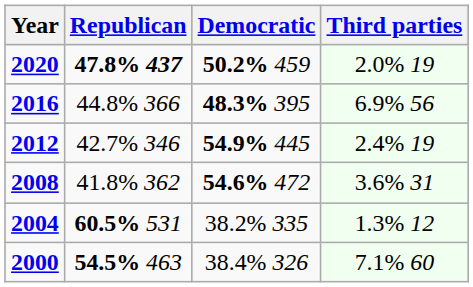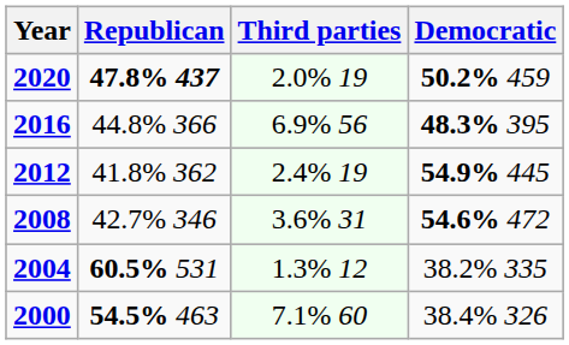 <table class="wikitable" style="float:right; font-size:95%;">
 <tr bgcolor=lightgrey>
 <th>Year</th>
 <th><a href='#'>Republican</a></th>
+<th><a href='#'>Third parties</a></th>
 <th><a href='#'>Democratic</a></th>
-<th><a href='#'>Third parties</a></th>
 </tr>
 <tr>
 <td style="text-align:center;" ><strong><a href='#'>2020</a></strong></td>
 <td style="text-align:center;" ><strong>47.8% <em>437</em></strong></td>
+<td style="text-align:center; background:honeyDew;">2.0% <em>19</em></td>
 <td style="text-align:center;" ><strong>50.2%</strong> <em>459</em></td>
-<td style="text-align:center; background:honeyDew;">2.0% <em>19</em></td>
 </tr>
 <tr>
 <td style="text-align:center;" ><strong><a href='#'>2016</a></strong></td>
 <td style="text-align:center;" >44.8% <em>366</em></td>
+<td style="text-align:center; background:honeyDew;">6.9% <em>56</em></td>
 <td style="text-align:center;" ><strong>48.3%</strong> <em>395</em></td>
-<td style="text-align:center; background:honeyDew;">6.9% <em>56</em></td>
 </tr>
 <tr>
 <td style="text-align:center;" ><strong><a href='#'>2012</a></strong></td>
-<td style="text-align:center;" >42.7% <em>346</em></td>
+<td style="text-align:center;" >41.8% <em>362</em></td>
+<td style="text-align:center; background:honeyDew;">2.4% <em>19</em></td>
 <td style="text-align:center;" ><strong>54.9%</strong> <em>445</em></td>
-<td style="text-align:center; background:honeyDew;">2.4% <em>19</em></td>
 </tr>
 <tr>
 <td style="text-align:center;" ><strong><a href='#'>2008</a></strong></td>
-<td style="text-align:center;" >41.8% <em>362</em></td>
+<td style="text-align:center;" >42.7% <em>346</em></td>
+<td style="text-align:center; background:honeyDew;">3.6% <em>31</em></td>
 <td style="text-align:center;" ><strong>54.6%</strong> <em>472</em></td>
-<td style="text-align:center; background:honeyDew;">3.6% <em>31</em></td>
 </tr>
 <tr>
 <td style="text-align:center;" ><strong><a href='#'>2004</a></strong></td>
 <td style="text-align:center;" ><strong>60.5%</strong> <em>531</em></td>
+<td style="text-align:center; background:honeyDew;">1.3% <em>12</em></td>
 <td style="text-align:center;" >38.2% <em>335</em></td>
-<td style="text-align:center; background:honeyDew;">1.3% <em>12</em></td>
 </tr>
 <tr>
 <td style="text-align:center;" ><strong><a href='#'>2000</a></strong></td>
 <td style="text-align:center;" ><strong>54.5%</strong> <em>463</em></td>
+<td style="text-align:center; background:honeyDew;">7.1% <em>60</em></td>
 <td style="text-align:center;" >38.4% <em>326</em></td>
-<td style="text-align:center; background:honeyDew;">7.1% <em>60</em></td>
 </tr>
 </table>
